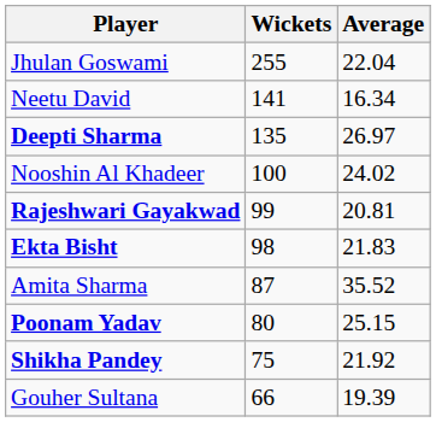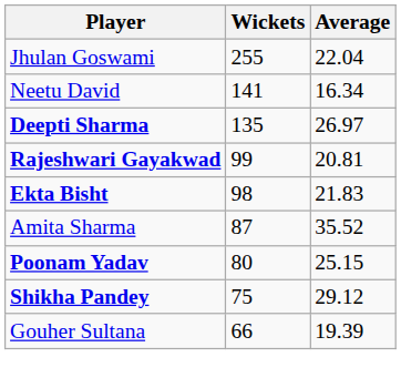 <table class="wikitable">
 <tr>
 <th>Player</th>
 <th>Wickets</th>
 <th>Average</th>
 </tr>
 <tr>
 <td><a href='#'>Jhulan Goswami</a></td>
 <td>255</td>
 <td>22.04</td>
 </tr>
 <tr>
 <td><a href='#'>Neetu David</a></td>
 <td>141</td>
 <td>16.34</td>
 </tr>
 <tr>
 <td><strong><a href='#'>Deepti Sharma</a></strong></td>
 <td>135</td>
 <td>26.97</td>
-</tr>
-<tr>
-<td><a href='#'>Nooshin Al Khadeer</a></td>
-<td>100</td>
-<td>24.02</td>
 </tr>
 <tr>
 <td><strong><a href='#'>Rajeshwari Gayakwad</a></strong></td>
 <td>99</td>
 <td>20.81</td>
 </tr>
 <tr>
 <td><strong><a href='#'>Ekta Bisht</a></strong></td>
 <td>98</td>
 <td>21.83</td>
 </tr>
 <tr>
 <td><a href='#'>Amita Sharma</a></td>
 <td>87</td>
 <td>35.52</td>
 </tr>
 <tr>
 <td><strong><a href='#'>Poonam Yadav</a></strong></td>
 <td>80</td>
 <td>25.15</td>
 </tr>
 <tr>
 <td><strong><a href='#'>Shikha Pandey</a></strong></td>
 <td>75</td>
-<td>21.92</td>
+<td>29.12</td>
 </tr>
 <tr>
 <td><a href='#'>Gouher Sultana</a></td>
 <td>66</td>
 <td>19.39</td>
 </tr>
 </table>
